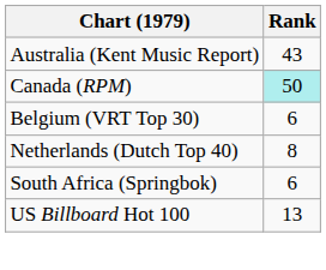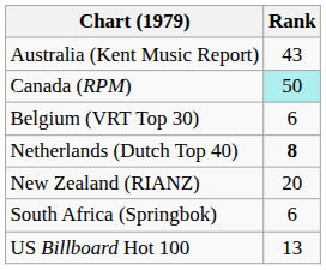 <table class="wikitable sortable">
 <tr>
 <th>Chart (1979)</th>
 <th>Rank</th>
 </tr>
 <tr>
 <td>Australia (Kent Music Report)</td>
 <td style="text-align:center;">43</td>
 </tr>
 <tr>
 <td>Canada (<em>RPM</em>)</td>
 <td style="background: paleturquoise; text-align:center;">50</td>
 </tr>
 <tr>
 <td>Belgium (VRT Top 30)</td>
 <td style="text-align:center;">6</td>
 </tr>
 <tr>
 <td>Netherlands (Dutch Top 40)</td>
-<td style="text-align:center;">8</td>
+<td style="text-align:center;"><strong>8</strong></td>
+</tr>
+<tr>
+<td>New Zealand (RIANZ)</td>
+<td style="text-align:center;">20</td>
 </tr>
 <tr>
 <td>South Africa (Springbok)</td>
 <td style="text-align:center;">6</td>
 </tr>
 <tr>
 <td>US <em>Billboard</em> Hot 100</td>
 <td style="text-align:center;">13</td>
 </tr>
 </table>
